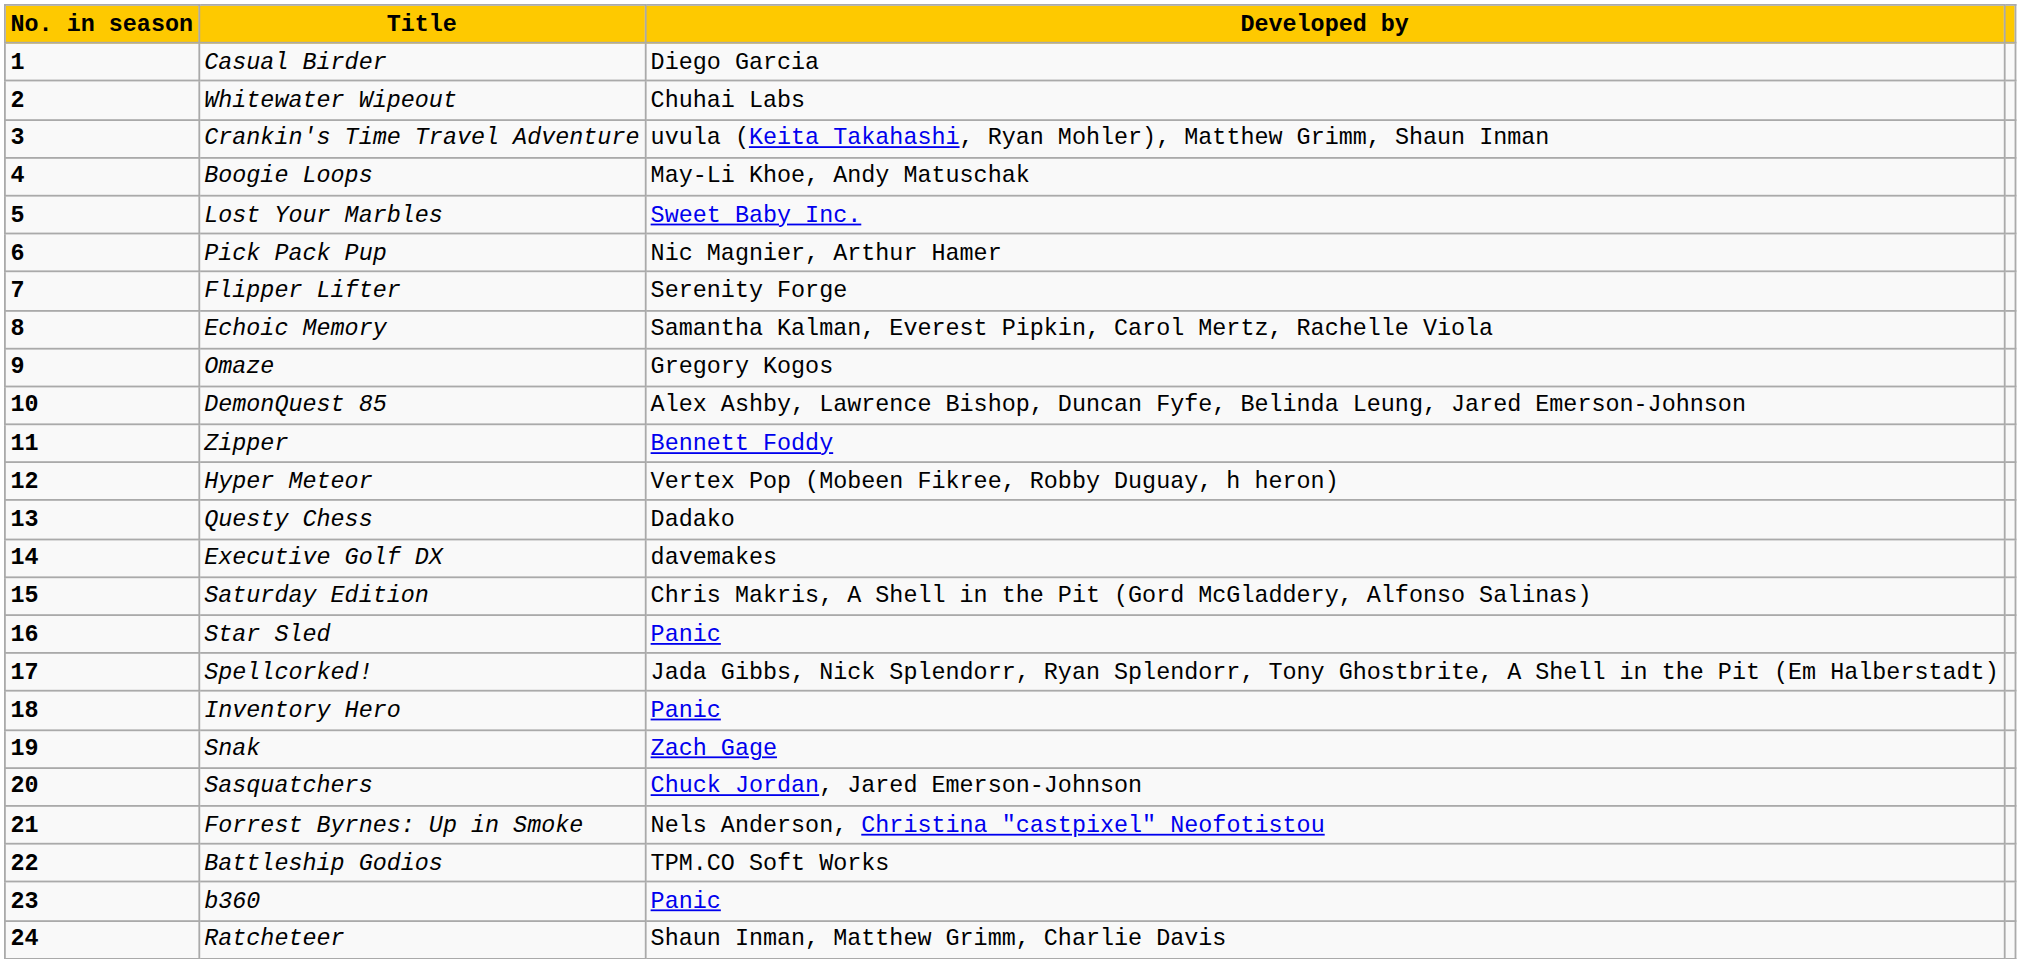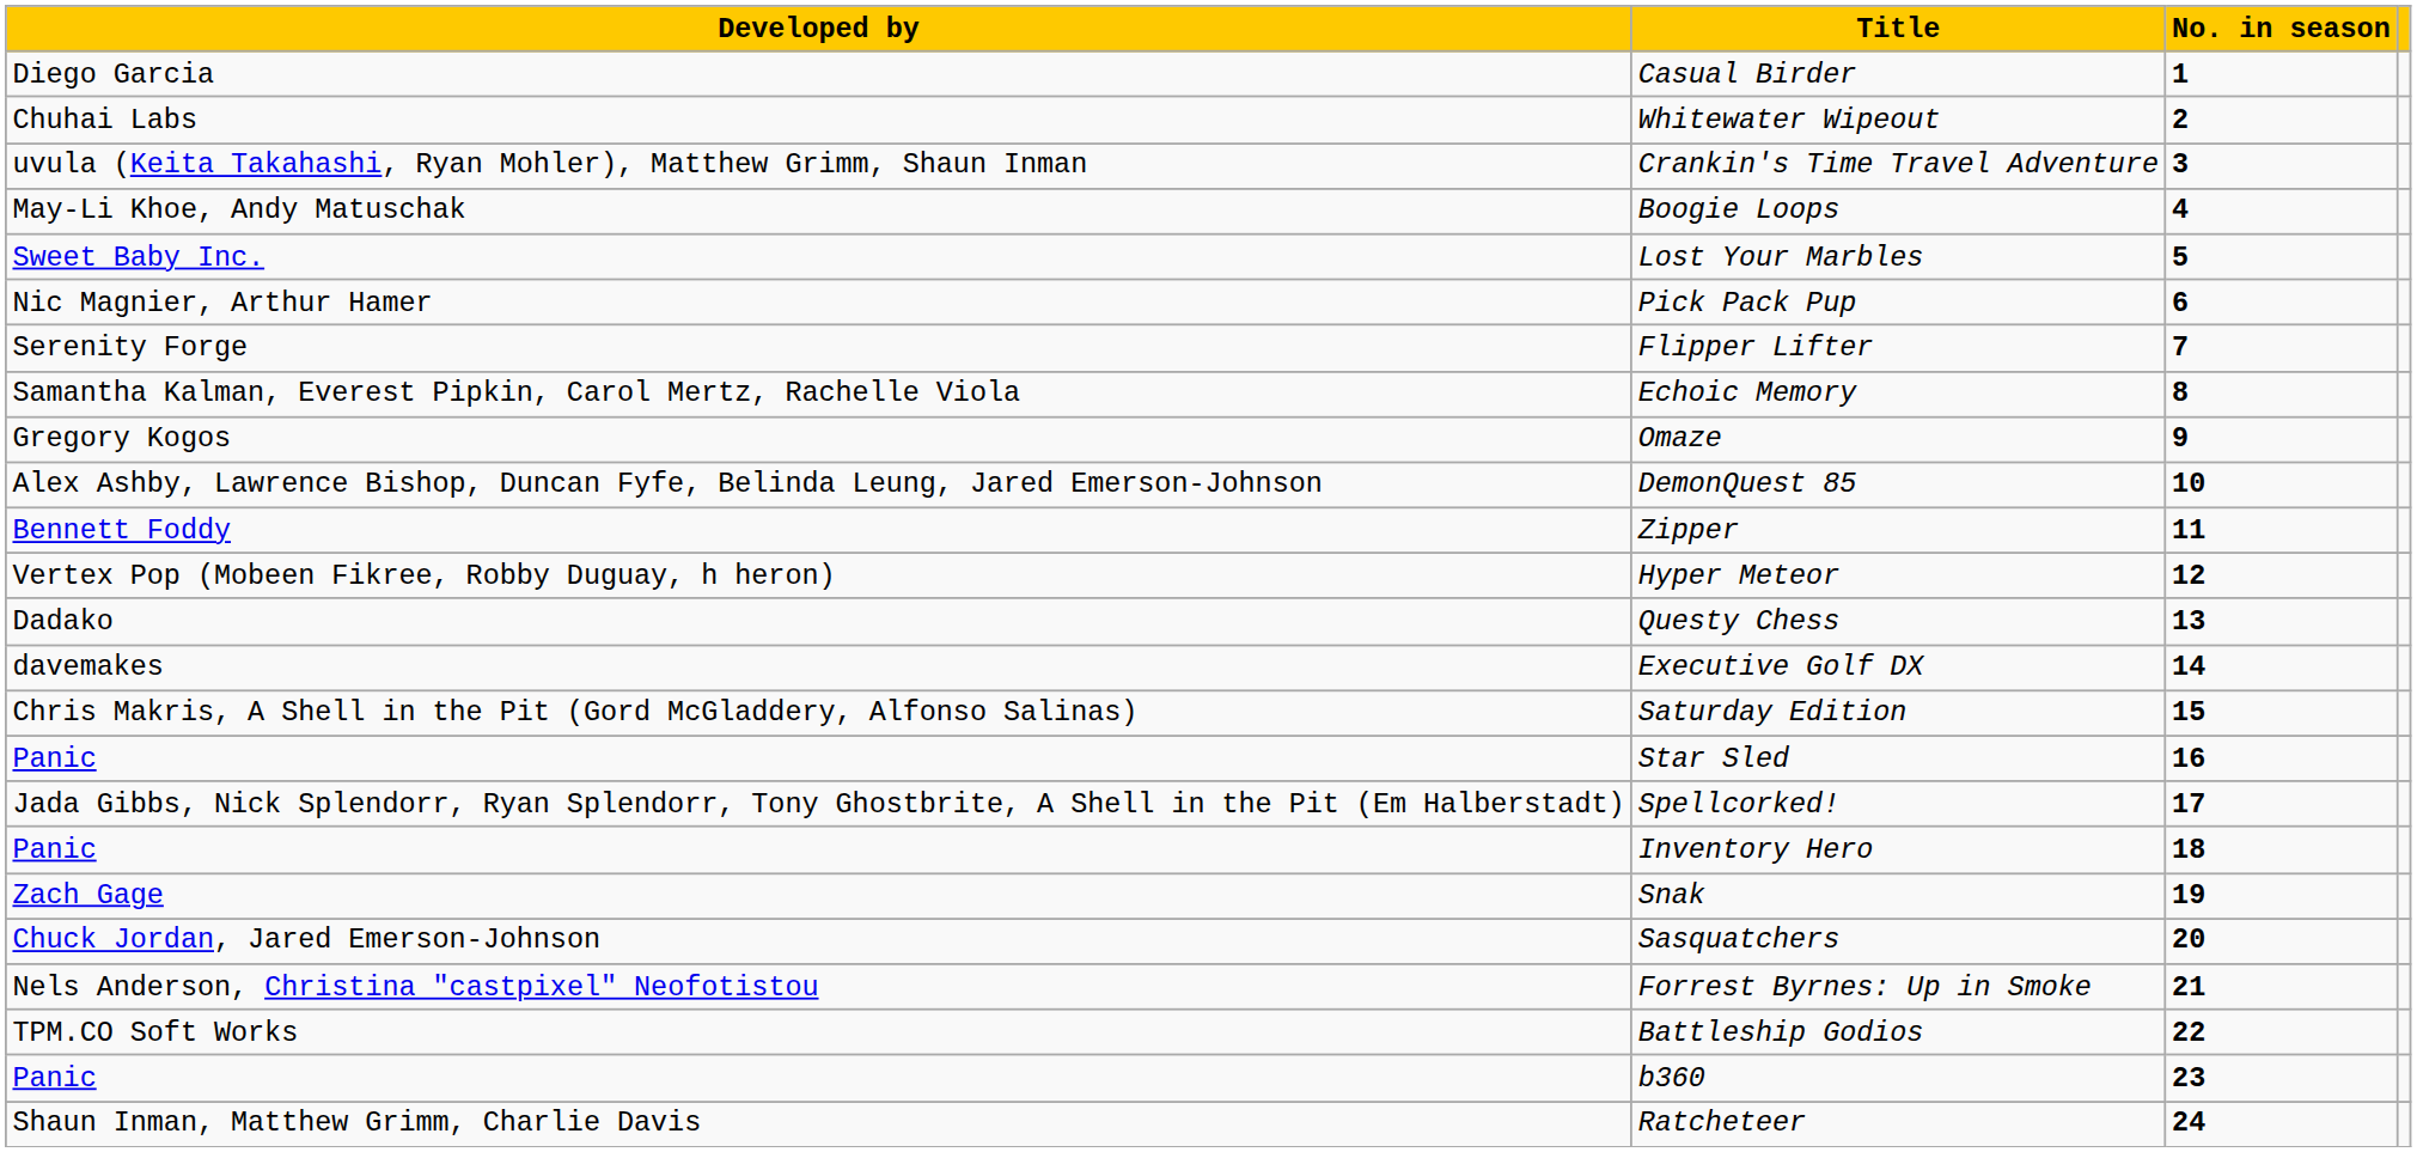 <table class="wikitable">
 <tr>
+<th style="background: #fec900">Developed by</th>
+<th style="background: #fec900">Title</th>
 <th style="background: #fec900"><strong>No. in season</strong></th>
-<th style="background: #fec900">Title</th>
-<th style="background: #fec900">Developed by</th>
 <th style="background: #fec900"></th>
 </tr>
 <tr>
+<td>Diego Garcia</td>
+<td><em>Casual Birder</em></td>
 <td><strong>1</strong></td>
-<td><em>Casual Birder</em></td>
-<td>Diego Garcia</td>
 <td></td>
 </tr>
 <tr>
+<td>Chuhai Labs</td>
+<td><em>Whitewater Wipeout</em></td>
 <td><strong>2</strong></td>
-<td><em>Whitewater Wipeout</em></td>
-<td>Chuhai Labs</td>
 <td></td>
 </tr>
 <tr>
+<td>uvula (<a href='#'>Keita Takahashi</a>, Ryan Mohler), Matthew Grimm, Shaun Inman</td>
+<td><em>Crankin's Time Travel Adventure</em></td>
 <td><strong>3</strong></td>
-<td><em>Crankin's Time Travel Adventure</em></td>
-<td>uvula (<a href='#'>Keita Takahashi</a>, Ryan Mohler), Matthew Grimm, Shaun Inman</td>
 <td></td>
 </tr>
 <tr>
+<td>May-Li Khoe, Andy Matuschak</td>
+<td><em>Boogie Loops</em></td>
 <td><strong>4</strong></td>
-<td><em>Boogie Loops</em></td>
-<td>May-Li Khoe, Andy Matuschak</td>
 <td></td>
 </tr>
 <tr>
+<td><a href='#'>Sweet Baby Inc.</a></td>
+<td><em>Lost Your Marbles</em></td>
 <td><strong>5</strong></td>
-<td><em>Lost Your Marbles</em></td>
-<td><a href='#'>Sweet Baby Inc.</a></td>
 <td></td>
 </tr>
 <tr>
+<td>Nic Magnier, Arthur Hamer</td>
+<td><em>Pick Pack Pup</em></td>
 <td><strong>6</strong></td>
-<td><em>Pick Pack Pup</em></td>
-<td>Nic Magnier, Arthur Hamer</td>
 <td></td>
 </tr>
 <tr>
+<td>Serenity Forge</td>
+<td><em>Flipper Lifter</em></td>
 <td><strong>7</strong></td>
-<td><em>Flipper Lifter</em></td>
-<td>Serenity Forge</td>
 <td></td>
 </tr>
 <tr>
+<td>Samantha Kalman, Everest Pipkin, Carol Mertz, Rachelle Viola</td>
+<td><em>Echoic Memory</em></td>
 <td><strong>8</strong></td>
-<td><em>Echoic Memory</em></td>
-<td>Samantha Kalman, Everest Pipkin, Carol Mertz, Rachelle Viola</td>
 <td></td>
 </tr>
 <tr>
+<td>Gregory Kogos</td>
+<td><em>Omaze</em></td>
 <td><strong>9</strong></td>
-<td><em>Omaze</em></td>
-<td>Gregory Kogos</td>
 <td></td>
 </tr>
 <tr>
+<td>Alex Ashby, Lawrence Bishop, Duncan Fyfe, Belinda Leung, Jared Emerson-Johnson</td>
+<td><em>DemonQuest 85</em></td>
 <td><strong>10</strong></td>
-<td><em>DemonQuest 85</em></td>
-<td>Alex Ashby, Lawrence Bishop, Duncan Fyfe, Belinda Leung, Jared Emerson-Johnson</td>
 <td></td>
 </tr>
 <tr>
+<td><a href='#'>Bennett Foddy</a></td>
+<td><em>Zipper</em></td>
 <td><strong>11</strong></td>
-<td><em>Zipper</em></td>
-<td><a href='#'>Bennett Foddy</a></td>
 <td></td>
 </tr>
 <tr>
+<td>Vertex Pop (Mobeen Fikree, Robby Duguay, h heron)</td>
+<td><em>Hyper Meteor</em></td>
 <td><strong>12</strong></td>
-<td><em>Hyper Meteor</em></td>
-<td>Vertex Pop (Mobeen Fikree, Robby Duguay, h heron)</td>
 <td></td>
 </tr>
 <tr>
+<td>Dadako</td>
+<td><em>Questy Chess</em></td>
 <td><strong>13</strong></td>
-<td><em>Questy Chess</em></td>
-<td>Dadako</td>
 <td></td>
 </tr>
 <tr>
+<td>davemakes</td>
+<td><em>Executive Golf DX</em></td>
 <td><strong>14</strong></td>
-<td><em>Executive Golf DX</em></td>
-<td>davemakes</td>
 <td></td>
 </tr>
 <tr>
+<td>Chris Makris, A Shell in the Pit (Gord McGladdery, Alfonso Salinas)</td>
+<td><em>Saturday Edition</em></td>
 <td><strong>15</strong></td>
-<td><em>Saturday Edition</em></td>
-<td>Chris Makris, A Shell in the Pit (Gord McGladdery, Alfonso Salinas)</td>
 <td></td>
 </tr>
 <tr>
+<td><a href='#'>Panic</a></td>
+<td><em>Star Sled</em></td>
 <td><strong>16</strong></td>
-<td><em>Star Sled</em></td>
-<td><a href='#'>Panic</a></td>
 <td></td>
 </tr>
 <tr>
+<td>Jada Gibbs, Nick Splendorr, Ryan Splendorr, Tony Ghostbrite, A Shell in the Pit (Em Halberstadt)</td>
+<td><em>Spellcorked!</em></td>
 <td><strong>17</strong></td>
-<td><em>Spellcorked!</em></td>
-<td>Jada Gibbs, Nick Splendorr, Ryan Splendorr, Tony Ghostbrite, A Shell in the Pit (Em Halberstadt)</td>
 <td></td>
 </tr>
 <tr>
+<td><a href='#'>Panic</a></td>
+<td><em>Inventory Hero</em></td>
 <td><strong>18</strong></td>
-<td><em>Inventory Hero</em></td>
-<td><a href='#'>Panic</a></td>
 <td></td>
 </tr>
 <tr>
+<td><a href='#'>Zach Gage</a></td>
+<td><em>Snak</em></td>
 <td><strong>19</strong></td>
-<td><em>Snak</em></td>
-<td><a href='#'>Zach Gage</a></td>
 <td></td>
 </tr>
 <tr>
+<td><a href='#'>Chuck Jordan</a>, Jared Emerson-Johnson</td>
+<td><em>Sasquatchers</em></td>
 <td><strong>20</strong></td>
-<td><em>Sasquatchers</em></td>
-<td><a href='#'>Chuck Jordan</a>, Jared Emerson-Johnson</td>
 <td></td>
 </tr>
 <tr>
+<td>Nels Anderson, <a href='#'>Christina "castpixel" Neofotistou</a></td>
+<td><em>Forrest Byrnes: Up in Smoke</em></td>
 <td><strong>21</strong></td>
-<td><em>Forrest Byrnes: Up in Smoke</em></td>
-<td>Nels Anderson, <a href='#'>Christina "castpixel" Neofotistou</a></td>
 <td></td>
 </tr>
 <tr>
+<td>TPM.CO Soft Works</td>
+<td><em>Battleship Godios</em></td>
 <td><strong>22</strong></td>
-<td><em>Battleship Godios</em></td>
-<td>TPM.CO Soft Works</td>
 <td></td>
 </tr>
 <tr>
+<td><a href='#'>Panic</a></td>
+<td><em>b360</em></td>
 <td><strong>23</strong></td>
-<td><em>b360</em></td>
-<td><a href='#'>Panic</a></td>
 <td></td>
 </tr>
 <tr>
+<td>Shaun Inman, Matthew Grimm, Charlie Davis</td>
+<td><em>Ratcheteer</em></td>
 <td><strong>24</strong></td>
-<td><em>Ratcheteer</em></td>
-<td>Shaun Inman, Matthew Grimm, Charlie Davis</td>
 <td></td>
 </tr>
 </table>
